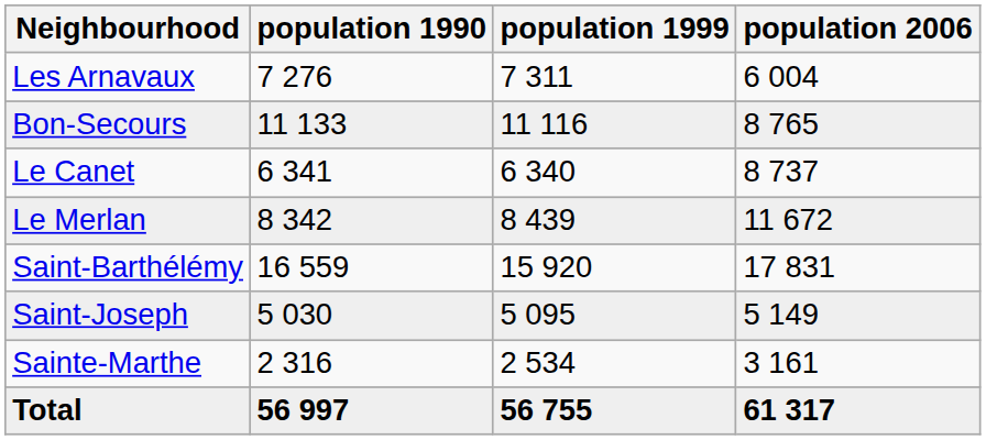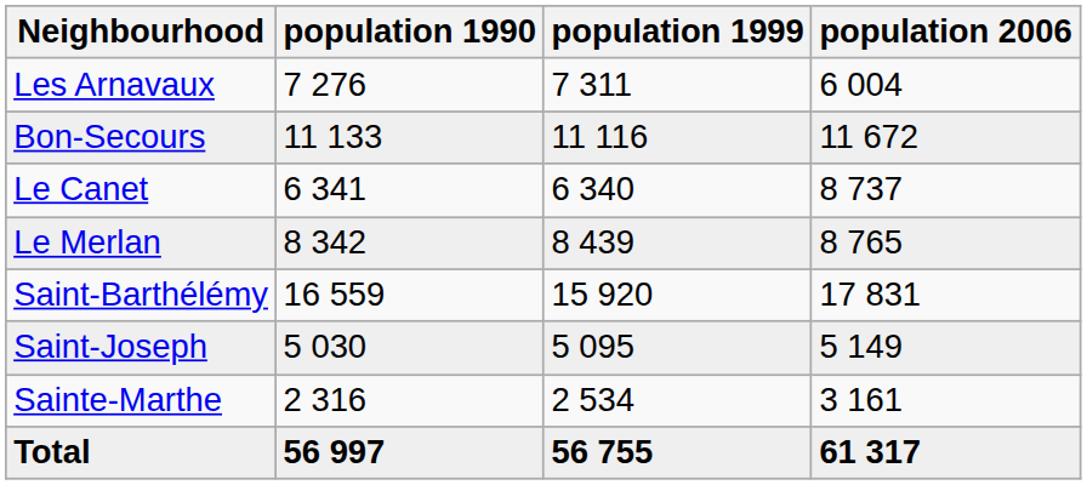 <table table class="wikitable">
 <tr>
 <th>Neighbourhood</th>
 <th>population 1990</th>
 <th>population 1999</th>
 <th>population 2006</th>
 </tr>
 <tr>
 <td><a href='#'>Les Arnavaux</a></td>
 <td>7 276</td>
 <td>7 311</td>
 <td>6 004</td>
 </tr>
 <tr style="background:#EFEFEF">
 <td><a href='#'>Bon-Secours</a></td>
 <td>11 133</td>
 <td>11 116</td>
-<td>8 765</td>
+<td>11 672</td>
 </tr>
 <tr>
 <td><a href='#'>Le Canet</a></td>
 <td>6 341</td>
 <td>6 340</td>
 <td>8 737</td>
 </tr>
 <tr style="background:#EFEFEF">
 <td><a href='#'>Le Merlan</a></td>
 <td>8 342</td>
 <td>8 439</td>
-<td>11 672</td>
+<td>8 765</td>
 </tr>
 <tr>
 <td><a href='#'>Saint-Barthélémy</a></td>
 <td>16 559</td>
 <td>15 920</td>
 <td>17 831</td>
 </tr>
 <tr style="background:#EFEFEF">
 <td><a href='#'>Saint-Joseph</a></td>
 <td>5 030</td>
 <td>5 095</td>
 <td>5 149</td>
 </tr>
 <tr>
 <td><a href='#'>Sainte-Marthe</a></td>
 <td>2 316</td>
 <td>2 534</td>
 <td>3 161</td>
 </tr>
 <tr style="background:#EFEFEF">
 <td><strong>Total</strong></td>
 <td><strong>56 997</strong></td>
 <td><strong>56 755</strong></td>
 <td><strong>61 317</strong></td>
 </tr>
 </table>
